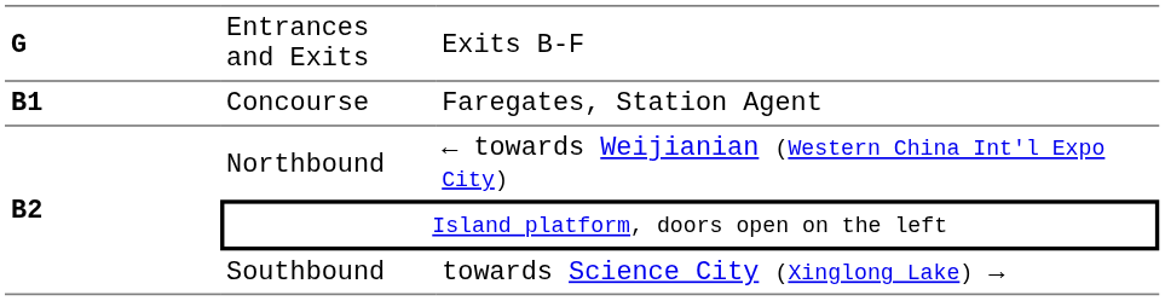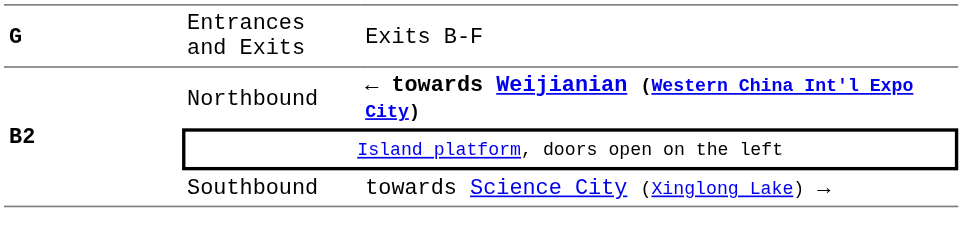 <table cellspacing=0 cellpadding=3>
 <tr>
 <td style="border-top:solid 1px gray;border-bottom:solid 1px gray;" width=100><strong>G</strong></td>
 <td style="border-top:solid 1px gray;border-bottom:solid 1px gray;" width=100>Entrances and Exits</td>
 <td style="border-top:solid 1px gray;border-bottom:solid 1px gray;" width=350>Exits B-F</td>
 </tr>
 <tr>
-<td style="border-bottom:solid 1px gray;"><strong>B1</strong></td>
-<td style="border-bottom:solid 1px gray;">Concourse</td>
-<td style="border-bottom:solid 1px gray;">Faregates, Station Agent</td>
-</tr>
-<tr>
 <td style="border-bottom:solid 1px gray;" rowspan=3><strong>B2</strong></td>
 <td>Northbound</td>
-<td>←  towards <a href='#'>Weijianian</a> <small>(<a href='#'>Western China Int'l Expo City</a>)</small></td>
+<td><strong>←  towards <a href='#'>Weijianian</a> <small>(<a href='#'>Western China Int'l Expo City</a>)</small></strong></td>
 </tr>
 <tr>
 <td style="border-right:solid 2px black;border-left:solid 2px black;border-top:solid 2px black;border-bottom:solid 2px black;text-align:center;" colspan=2><small><a href='#'>Island platform</a>, doors open on the left</small></td>
 </tr>
 <tr>
 <td style="border-bottom:solid 1px gray;">Southbound</td>
 <td style="border-bottom:solid 1px gray;">  towards <a href='#'>Science City</a> <small>(<a href='#'>Xinglong Lake</a>)</small> →</td>
 </tr>
 </table>
